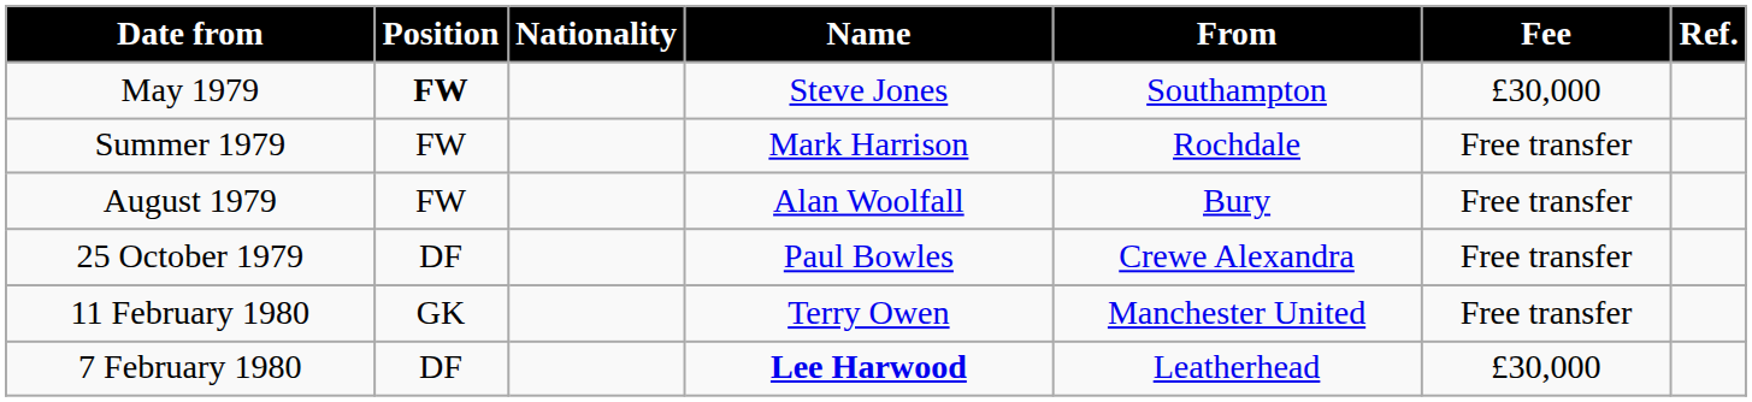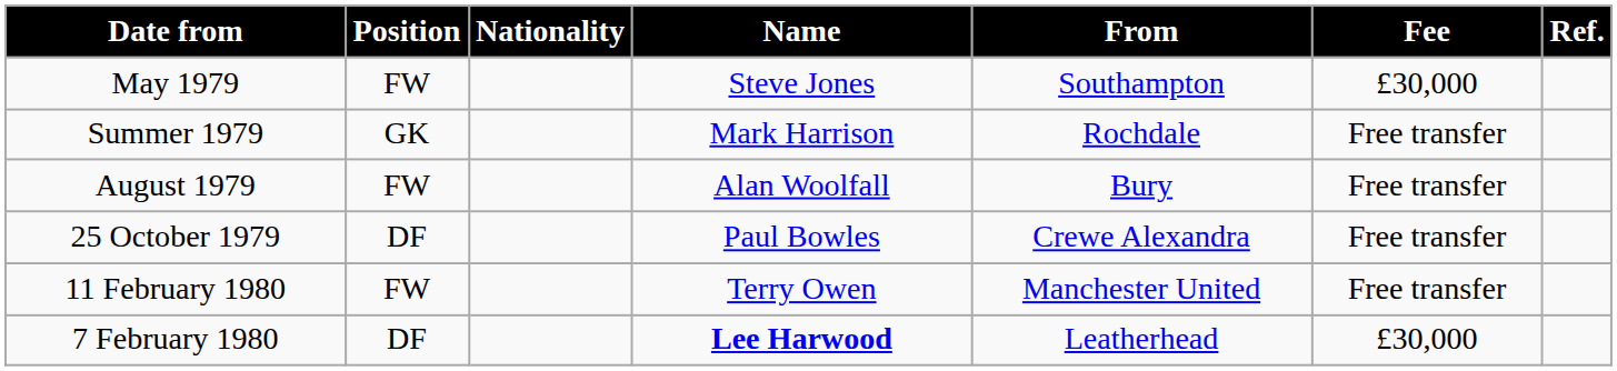 <table class="wikitable" style="text-align:center; font-size:90%; ">
 <tr>
 <th style="background:#000000; color:white; width:150px;">Date from</th>
 <th style="background:#000000; color:white; width:50px;">Position</th>
 <th style="background:#000000; color:white; width:50px;">Nationality</th>
 <th style="background:#000000; color:white; width:150px;">Name</th>
 <th style="background:#000000; color:white; width:150px;">From</th>
 <th style="background:#000000; color:white; width:100px;">Fee</th>
 <th style="background:#000000; color:white; width:25px;">Ref.</th>
 </tr>
 <tr>
 <td>May 1979</td>
-<td><strong>FW</strong></td>
+<td>FW</td>
 <td></td>
 <td><a href='#'>Steve Jones</a></td>
 <td><a href='#'>Southampton</a></td>
 <td>£30,000</td>
 <td></td>
 </tr>
 <tr>
 <td>Summer 1979</td>
-<td>FW</td>
+<td>GK</td>
 <td></td>
 <td><a href='#'>Mark Harrison</a></td>
 <td><a href='#'>Rochdale</a></td>
 <td>Free transfer</td>
 <td></td>
 </tr>
 <tr>
 <td>August 1979</td>
 <td>FW</td>
 <td></td>
 <td><a href='#'>Alan Woolfall</a></td>
 <td><a href='#'>Bury</a></td>
 <td>Free transfer</td>
 <td></td>
 </tr>
 <tr>
 <td>25 October 1979</td>
 <td>DF</td>
 <td></td>
 <td><a href='#'>Paul Bowles</a></td>
 <td><a href='#'>Crewe Alexandra</a></td>
 <td>Free transfer</td>
 <td></td>
 </tr>
 <tr>
 <td>11 February 1980</td>
-<td>GK</td>
+<td>FW</td>
 <td></td>
 <td><a href='#'>Terry Owen</a></td>
 <td><a href='#'>Manchester United</a></td>
 <td>Free transfer</td>
 <td></td>
 </tr>
 <tr>
 <td>7 February 1980</td>
 <td>DF</td>
 <td></td>
 <td><strong><a href='#'>Lee Harwood</a></strong></td>
 <td><a href='#'>Leatherhead</a></td>
 <td>£30,000</td>
 <td></td>
 </tr>
 </table>
